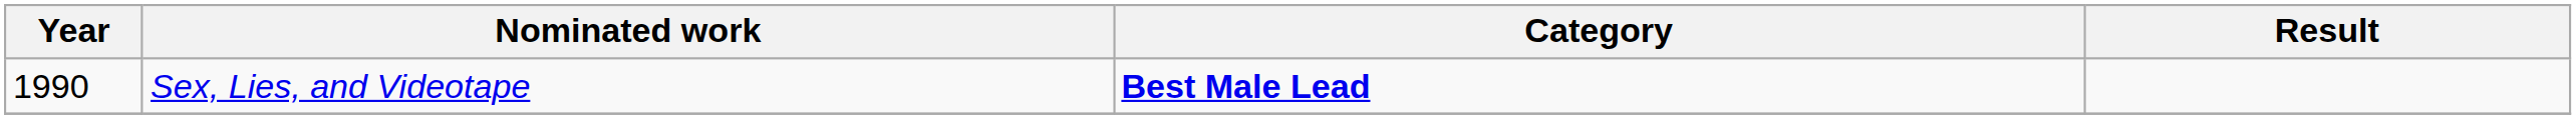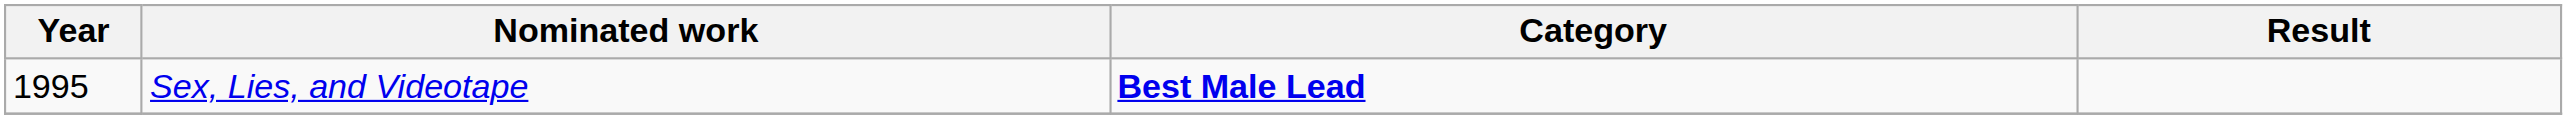 <table width="95%" class="wikitable sortable">
 <tr>
 <th width="2%">Year</th>
 <th width="20%">Nominated work</th>
 <th width="20%">Category</th>
 <th width="10%">Result</th>
 </tr>
 <tr>
-<td>1990</td>
+<td>1995</td>
 <td><em><a href='#'>Sex, Lies, and Videotape</a></em></td>
 <td><strong><a href='#'>Best Male Lead</a></strong></td>
 <td></td>
 </tr>
 <tr>
 </tr>
 </table>
